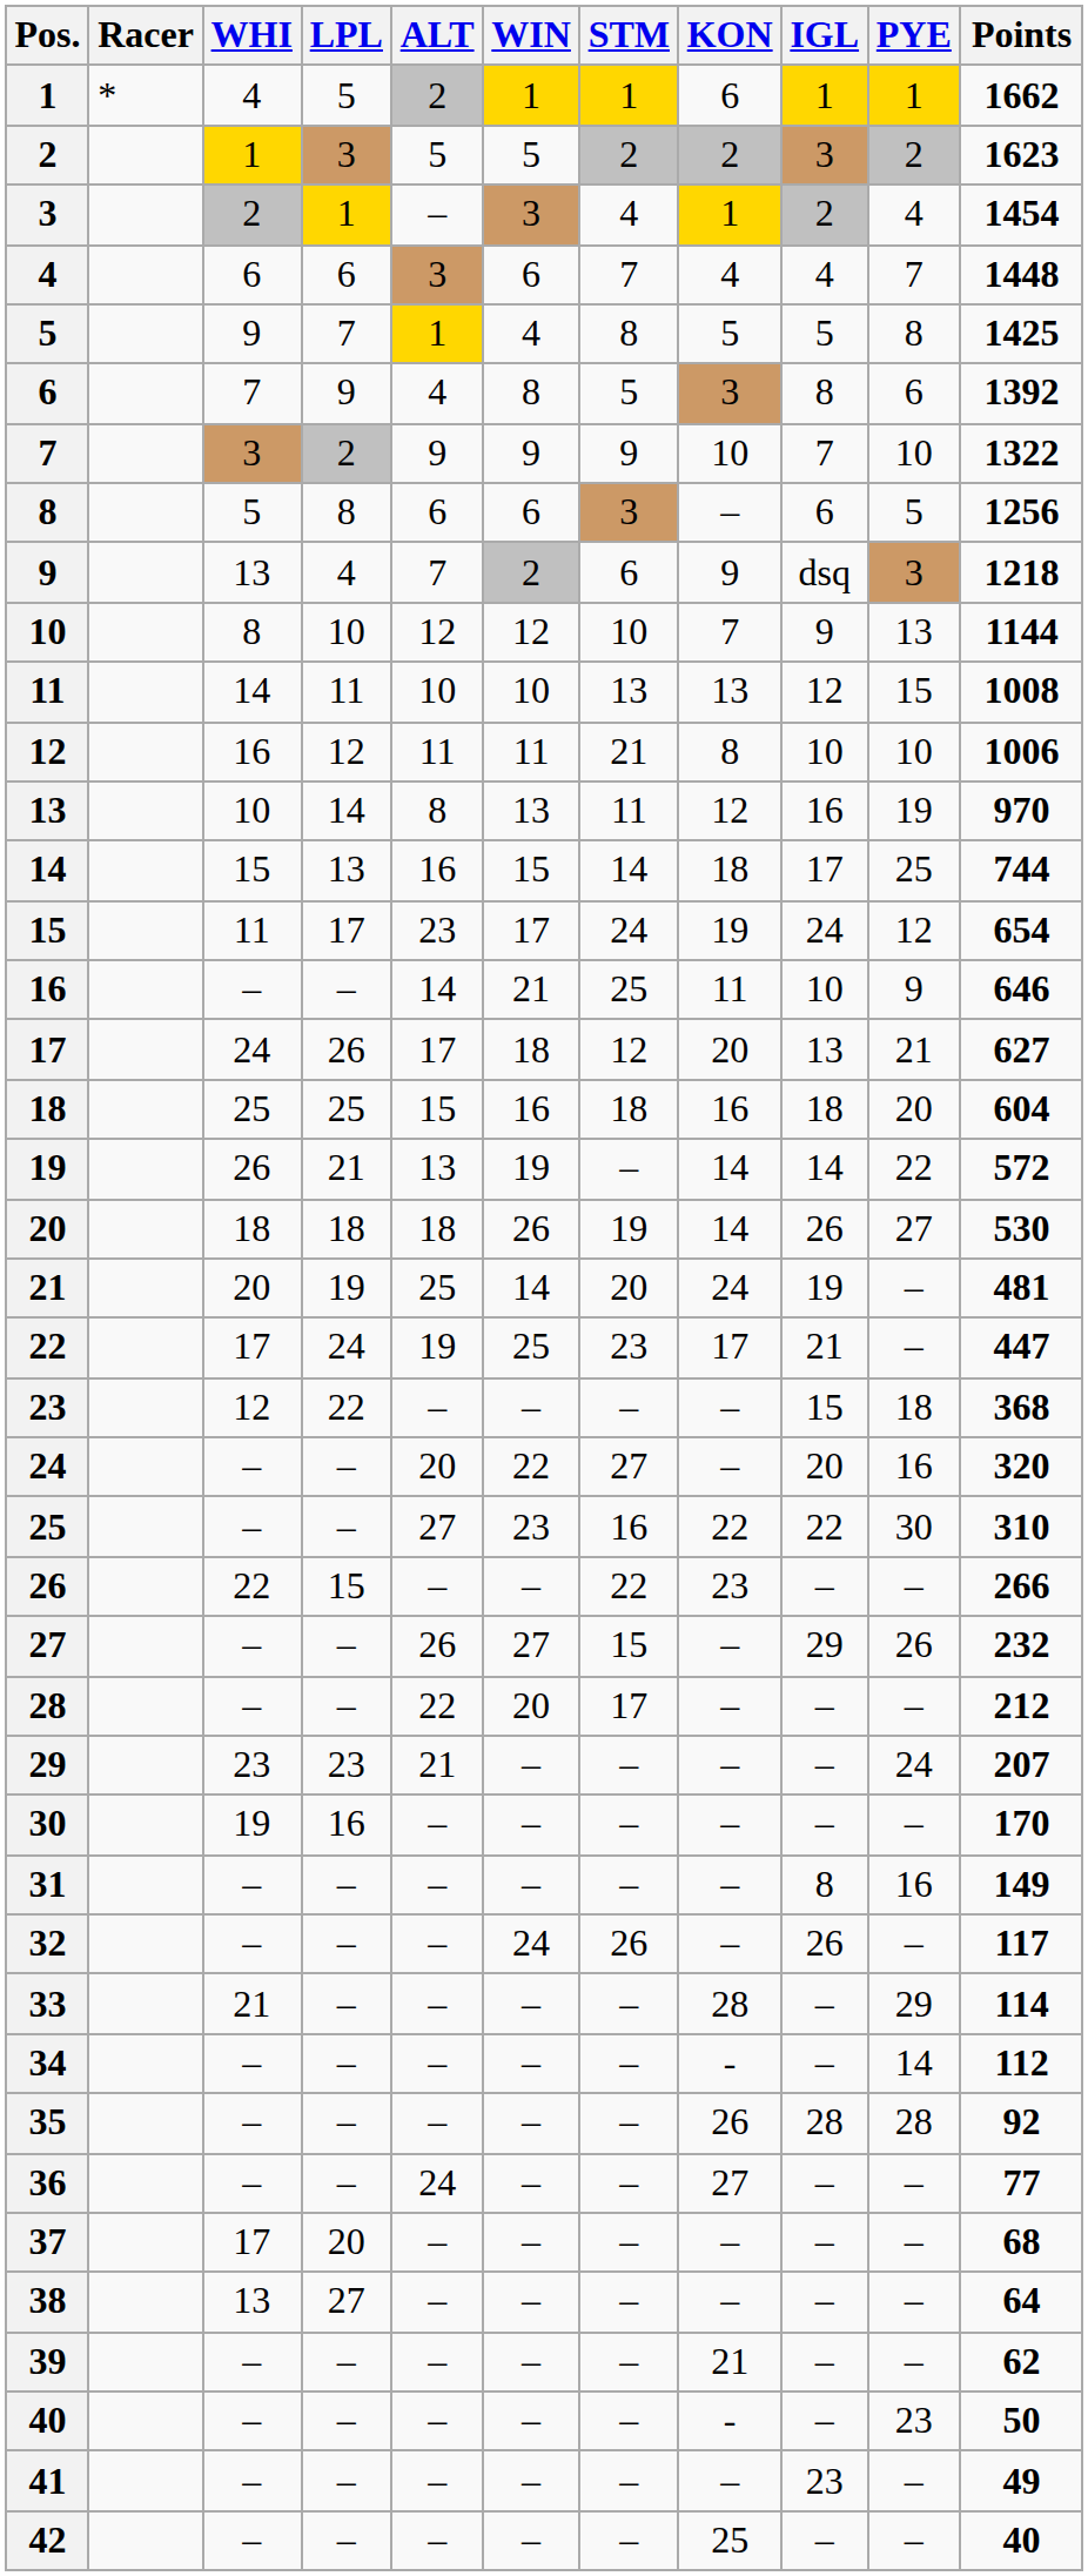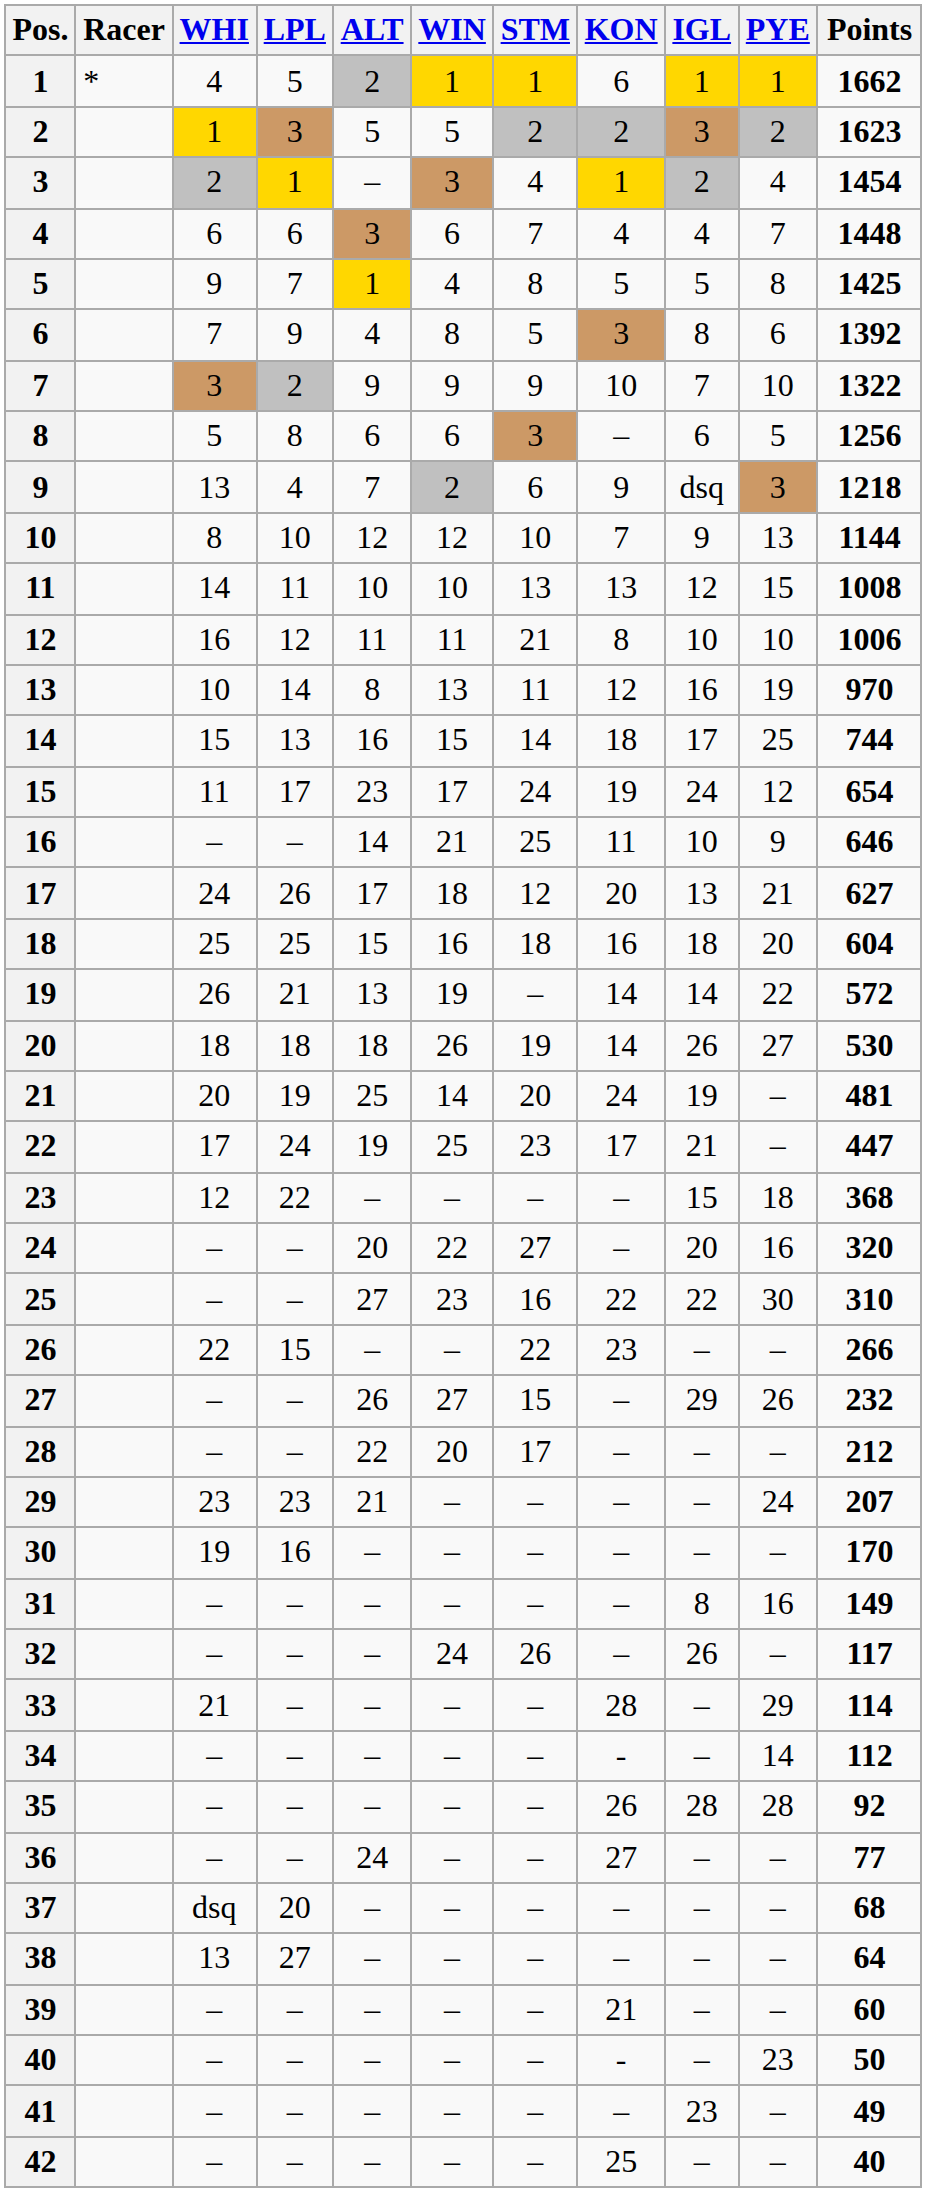 <table class="wikitable sortable plainrowheaders" style="text-align:center;">
 <tr>
 <th scope="col">Pos.</th>
 <th scope="col">Racer</th>
 <th scope="col"> <a href='#'>WHI</a></th>
 <th scope="col"> <a href='#'>LPL</a></th>
 <th scope="col"> <a href='#'>ALT</a></th>
 <th scope="col"> <a href='#'>WIN</a></th>
 <th scope="col"> <a href='#'>STM</a></th>
 <th scope="col"> <a href='#'>KON</a></th>
 <th scope="col"> <a href='#'>IGL</a></th>
 <th scope="col"> <a href='#'>PYE</a></th>
 <th style="width:45px;">Points</th>
 </tr>
 <tr>
 <th style="text-align:center;">1</th>
 <td align="left">*</td>
 <td>4</td>
 <td>5</td>
 <td style="background:silver;">2</td>
 <td style="background:gold;">1</td>
 <td style="background:gold;">1</td>
 <td>6</td>
 <td style="background:gold;">1</td>
 <td style="background:gold;">1</td>
 <td><strong>1662</strong></td>
 </tr>
 <tr>
 <th style="text-align:center;">2</th>
 <td align="left"></td>
 <td style="background:gold;">1</td>
 <td style="background:#c96;">3</td>
 <td>5</td>
 <td>5</td>
 <td style="background:silver;">2</td>
 <td style="background:silver;">2</td>
 <td style="background:#c96;">3</td>
 <td style="background:silver;">2</td>
 <td><strong>1623</strong></td>
 </tr>
 <tr>
 <th style="text-align:center;">3</th>
 <td align="left"></td>
 <td style="background:silver;">2</td>
 <td style="background:gold;">1</td>
 <td>–</td>
 <td style="background:#c96;">3</td>
 <td>4</td>
 <td style="background:gold;">1</td>
 <td style="background:silver;">2</td>
 <td>4</td>
 <td><strong>1454</strong></td>
 </tr>
 <tr>
 <th style="text-align:center;">4</th>
 <td align="left"></td>
 <td>6</td>
 <td>6</td>
 <td style="background:#c96;">3</td>
 <td>6</td>
 <td>7</td>
 <td>4</td>
 <td>4</td>
 <td>7</td>
 <td><strong>1448</strong></td>
 </tr>
 <tr>
 <th style="text-align:center;">5</th>
 <td align="left"></td>
 <td>9</td>
 <td>7</td>
 <td style="background:gold;">1</td>
 <td>4</td>
 <td>8</td>
 <td>5</td>
 <td>5</td>
 <td>8</td>
 <td><strong>1425</strong></td>
 </tr>
 <tr>
 <th style="text-align:center;">6</th>
 <td align="left"></td>
 <td>7</td>
 <td>9</td>
 <td>4</td>
 <td>8</td>
 <td>5</td>
 <td style="background:#c96;">3</td>
 <td>8</td>
 <td>6</td>
 <td><strong>1392</strong></td>
 </tr>
 <tr>
 <th style="text-align:center;">7</th>
 <td align="left"></td>
 <td style="background:#c96;">3</td>
 <td style="background:silver;">2</td>
 <td>9</td>
 <td>9</td>
 <td>9</td>
 <td>10</td>
 <td>7</td>
 <td>10</td>
 <td><strong>1322</strong></td>
 </tr>
 <tr>
 <th style="text-align:center;">8</th>
 <td align="left"></td>
 <td>5</td>
 <td>8</td>
 <td>6</td>
 <td>6</td>
 <td style="background:#c96;">3</td>
 <td>–</td>
 <td>6</td>
 <td>5</td>
 <td><strong>1256</strong></td>
 </tr>
 <tr>
 <th style="text-align:center;">9</th>
 <td align="left"></td>
 <td>13</td>
 <td>4</td>
 <td>7</td>
 <td style="background:silver;">2</td>
 <td>6</td>
 <td>9</td>
 <td>dsq</td>
 <td style="background:#c96;">3</td>
 <td><strong>1218</strong></td>
 </tr>
 <tr>
 <th style="text-align:center;">10</th>
 <td align="left"></td>
 <td>8</td>
 <td>10</td>
 <td>12</td>
 <td>12</td>
 <td>10</td>
 <td>7</td>
 <td>9</td>
 <td>13</td>
 <td><strong>1144</strong></td>
 </tr>
 <tr>
 <th style="text-align:center;">11</th>
 <td align="left"></td>
 <td>14</td>
 <td>11</td>
 <td>10</td>
 <td>10</td>
 <td>13</td>
 <td>13</td>
 <td>12</td>
 <td>15</td>
 <td><strong>1008</strong></td>
 </tr>
 <tr>
 <th style="text-align:center;">12</th>
 <td align="left"></td>
 <td>16</td>
 <td>12</td>
 <td>11</td>
 <td>11</td>
 <td>21</td>
 <td>8</td>
 <td>10</td>
 <td>10</td>
 <td><strong>1006</strong></td>
 </tr>
 <tr>
 <th style="text-align:center;">13</th>
 <td align="left"></td>
 <td>10</td>
 <td>14</td>
 <td>8</td>
 <td>13</td>
 <td>11</td>
 <td>12</td>
 <td>16</td>
 <td>19</td>
 <td><strong>970</strong></td>
 </tr>
 <tr>
 <th style="text-align:center;">14</th>
 <td align="left"></td>
 <td>15</td>
 <td>13</td>
 <td>16</td>
 <td>15</td>
 <td>14</td>
 <td>18</td>
 <td>17</td>
 <td>25</td>
 <td><strong>744</strong></td>
 </tr>
 <tr>
 <th style="text-align:center;">15</th>
 <td align="left"></td>
 <td>11</td>
 <td>17</td>
 <td>23</td>
 <td>17</td>
 <td>24</td>
 <td>19</td>
 <td>24</td>
 <td>12</td>
 <td><strong>654</strong></td>
 </tr>
 <tr>
 <th style="text-align:center;">16</th>
 <td align="left"></td>
 <td>–</td>
 <td>–</td>
 <td>14</td>
 <td>21</td>
 <td>25</td>
 <td>11</td>
 <td>10</td>
 <td>9</td>
 <td><strong>646</strong></td>
 </tr>
 <tr>
 <th style="text-align:center;">17</th>
 <td align="left"></td>
 <td>24</td>
 <td>26</td>
 <td>17</td>
 <td>18</td>
 <td>12</td>
 <td>20</td>
 <td>13</td>
 <td>21</td>
 <td><strong>627</strong></td>
 </tr>
 <tr>
 <th style="text-align:center;">18</th>
 <td align="left"></td>
 <td>25</td>
 <td>25</td>
 <td>15</td>
 <td>16</td>
 <td>18</td>
 <td>16</td>
 <td>18</td>
 <td>20</td>
 <td><strong>604</strong></td>
 </tr>
 <tr>
 <th style="text-align:center;">19</th>
 <td align="left"></td>
 <td>26</td>
 <td>21</td>
 <td>13</td>
 <td>19</td>
 <td>–</td>
 <td>14</td>
 <td>14</td>
 <td>22</td>
 <td><strong>572</strong></td>
 </tr>
 <tr>
 <th style="text-align:center;">20</th>
 <td align="left"></td>
 <td>18</td>
 <td>18</td>
 <td>18</td>
 <td>26</td>
 <td>19</td>
 <td>14</td>
 <td>26</td>
 <td>27</td>
 <td><strong>530</strong></td>
 </tr>
 <tr>
 <th style="text-align:center;">21</th>
 <td align="left"></td>
 <td>20</td>
 <td>19</td>
 <td>25</td>
 <td>14</td>
 <td>20</td>
 <td>24</td>
 <td>19</td>
 <td>–</td>
 <td><strong>481</strong></td>
 </tr>
 <tr>
 <th style="text-align:center;">22</th>
 <td align="left"></td>
 <td>17</td>
 <td>24</td>
 <td>19</td>
 <td>25</td>
 <td>23</td>
 <td>17</td>
 <td>21</td>
 <td>–</td>
 <td><strong>447</strong></td>
 </tr>
 <tr>
 <th style="text-align:center;">23</th>
 <td align="left"></td>
 <td>12</td>
 <td>22</td>
 <td>–</td>
 <td>–</td>
 <td>–</td>
 <td>–</td>
 <td>15</td>
 <td>18</td>
 <td><strong>368</strong></td>
 </tr>
 <tr>
 <th style="text-align:center;">24</th>
 <td align="left"></td>
 <td>–</td>
 <td>–</td>
 <td>20</td>
 <td>22</td>
 <td>27</td>
 <td>–</td>
 <td>20</td>
 <td>16</td>
 <td><strong>320</strong></td>
 </tr>
 <tr>
 <th style="text-align:center;">25</th>
 <td align="left"></td>
 <td>–</td>
 <td>–</td>
 <td>27</td>
 <td>23</td>
 <td>16</td>
 <td>22</td>
 <td>22</td>
 <td>30</td>
 <td><strong>310</strong></td>
 </tr>
 <tr>
 <th style="text-align:center;">26</th>
 <td align="left"></td>
 <td>22</td>
 <td>15</td>
 <td>–</td>
 <td>–</td>
 <td>22</td>
 <td>23</td>
 <td>–</td>
 <td>–</td>
 <td><strong>266</strong></td>
 </tr>
 <tr>
 <th style="text-align:center;">27</th>
 <td align="left"></td>
 <td>–</td>
 <td>–</td>
 <td>26</td>
 <td>27</td>
 <td>15</td>
 <td>–</td>
 <td>29</td>
 <td>26</td>
 <td><strong>232</strong></td>
 </tr>
 <tr>
 <th style="text-align:center;">28</th>
 <td align="left"></td>
 <td>–</td>
 <td>–</td>
 <td>22</td>
 <td>20</td>
 <td>17</td>
 <td>–</td>
 <td>–</td>
 <td>–</td>
 <td><strong>212</strong></td>
 </tr>
 <tr>
 <th style="text-align:center;">29</th>
 <td align="left"></td>
 <td>23</td>
 <td>23</td>
 <td>21</td>
 <td>–</td>
 <td>–</td>
 <td>–</td>
 <td>–</td>
 <td>24</td>
 <td><strong>207</strong></td>
 </tr>
 <tr>
 <th style="text-align:center;">30</th>
 <td align="left"></td>
 <td>19</td>
 <td>16</td>
 <td>–</td>
 <td>–</td>
 <td>–</td>
 <td>–</td>
 <td>–</td>
 <td>–</td>
 <td><strong>170</strong></td>
 </tr>
 <tr>
 <th style="text-align:center;">31</th>
 <td align="left"></td>
 <td>–</td>
 <td>–</td>
 <td>–</td>
 <td>–</td>
 <td>–</td>
 <td>–</td>
 <td>8</td>
 <td>16</td>
 <td><strong>149</strong></td>
 </tr>
 <tr>
 <th style="text-align:center;">32</th>
 <td align="left"></td>
 <td>–</td>
 <td>–</td>
 <td>–</td>
 <td>24</td>
 <td>26</td>
 <td>–</td>
 <td>26</td>
 <td>–</td>
 <td><strong>117</strong></td>
 </tr>
 <tr>
 <th style="text-align:center;">33</th>
 <td align="left"></td>
 <td>21</td>
 <td>–</td>
 <td>–</td>
 <td>–</td>
 <td>–</td>
 <td>28</td>
 <td>–</td>
 <td>29</td>
 <td><strong>114</strong></td>
 </tr>
 <tr>
 <th style="text-align:center;">34</th>
 <td align="left"></td>
 <td>–</td>
 <td>–</td>
 <td>–</td>
 <td>–</td>
 <td>–</td>
 <td>-</td>
 <td>–</td>
 <td>14</td>
 <td><strong>112</strong></td>
 </tr>
 <tr>
 <th style="text-align:center;">35</th>
 <td align="left"></td>
 <td>–</td>
 <td>–</td>
 <td>–</td>
 <td>–</td>
 <td>–</td>
 <td>26</td>
 <td>28</td>
 <td>28</td>
 <td><strong>92</strong></td>
 </tr>
 <tr>
 <th style="text-align:center;">36</th>
 <td align="left"></td>
 <td>–</td>
 <td>–</td>
 <td>24</td>
 <td>–</td>
 <td>–</td>
 <td>27</td>
 <td>–</td>
 <td>–</td>
 <td><strong>77</strong></td>
 </tr>
 <tr>
 <th style="text-align:center;">37</th>
 <td align="left"></td>
-<td>17</td>
+<td>dsq</td>
 <td>20</td>
 <td>–</td>
 <td>–</td>
 <td>–</td>
 <td>–</td>
 <td>–</td>
 <td>–</td>
 <td><strong>68</strong></td>
 </tr>
 <tr>
 <th style="text-align:center;">38</th>
 <td align="left"></td>
 <td>13</td>
 <td>27</td>
 <td>–</td>
 <td>–</td>
 <td>–</td>
 <td>–</td>
 <td>–</td>
 <td>–</td>
 <td><strong>64</strong></td>
 </tr>
 <tr>
 <th style="text-align:center;">39</th>
 <td align="left"></td>
 <td>–</td>
 <td>–</td>
 <td>–</td>
 <td>–</td>
 <td>–</td>
 <td>21</td>
 <td>–</td>
 <td>–</td>
-<td><strong>62</strong></td>
+<td><strong>60</strong></td>
 </tr>
 <tr>
 <th style="text-align:center;">40</th>
 <td align="left"></td>
 <td>–</td>
 <td>–</td>
 <td>–</td>
 <td>–</td>
 <td>–</td>
 <td>-</td>
 <td>–</td>
 <td>23</td>
 <td><strong>50</strong></td>
 </tr>
 <tr>
 <th style="text-align:center;">41</th>
 <td align="left"></td>
 <td>–</td>
 <td>–</td>
 <td>–</td>
 <td>–</td>
 <td>–</td>
 <td>–</td>
 <td>23</td>
 <td>–</td>
 <td><strong>49</strong></td>
 </tr>
 <tr>
 <th style="text-align:center;">42</th>
 <td align="left"></td>
 <td>–</td>
 <td>–</td>
 <td>–</td>
 <td>–</td>
 <td>–</td>
 <td>25</td>
 <td>–</td>
 <td>–</td>
 <td><strong>40</strong></td>
 </tr>
 </table>
